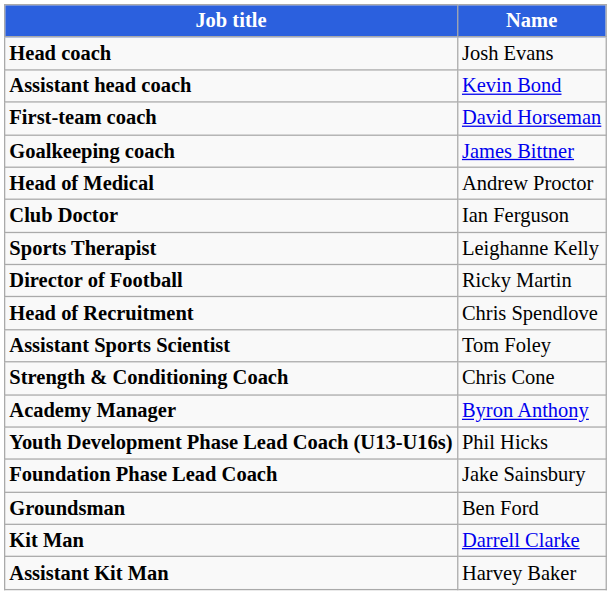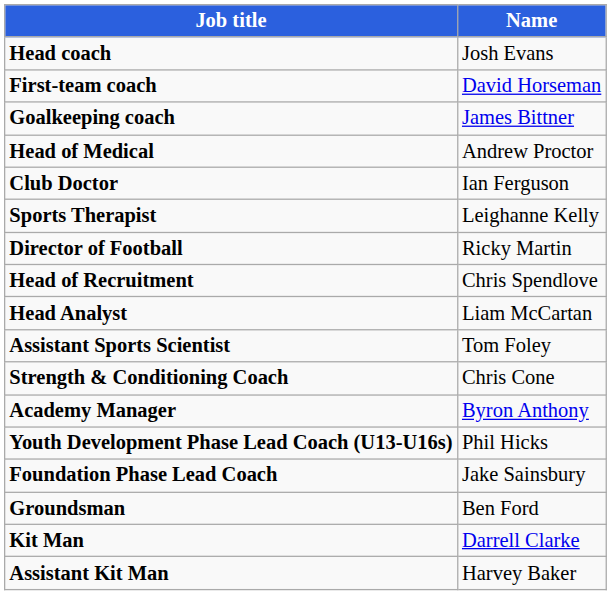 <table class="wikitable">
 <tr>
 <th style="background-color:#2B60DE; color:white;;" scope="col">Job title</th>
 <th style="background-color:#2B60DE; color:white;;" scope="col">Name</th>
 </tr>
 <tr>
 <td><strong>Head coach</strong></td>
 <td>Josh Evans</td>
-</tr>
-<tr>
-<td><strong>Assistant head coach</strong></td>
-<td><a href='#'>Kevin Bond</a></td>
 </tr>
 <tr>
 <td><strong>First-team coach</strong></td>
 <td><a href='#'>David Horseman</a></td>
 </tr>
 <tr>
 <td><strong>Goalkeeping coach</strong></td>
 <td><a href='#'>James Bittner</a></td>
 </tr>
 <tr>
 <td><strong>Head of Medical</strong></td>
 <td>Andrew Proctor</td>
 </tr>
 <tr>
 <td><strong>Club Doctor</strong></td>
 <td>Ian Ferguson</td>
 </tr>
 <tr>
 <td><strong>Sports Therapist</strong></td>
 <td>Leighanne Kelly</td>
 </tr>
 <tr>
 <td><strong>Director of Football</strong></td>
 <td>Ricky Martin</td>
 </tr>
 <tr>
 <td><strong>Head of Recruitment</strong></td>
 <td>Chris Spendlove</td>
+</tr>
+<tr>
+<td><strong>Head Analyst</strong></td>
+<td>Liam McCartan</td>
 </tr>
 <tr>
 <td><strong>Assistant Sports Scientist</strong></td>
 <td>Tom Foley</td>
 </tr>
 <tr>
 <td><strong>Strength & Conditioning Coach</strong></td>
 <td>Chris Cone</td>
 </tr>
 <tr>
 <td><strong>Academy Manager</strong></td>
 <td><a href='#'>Byron Anthony</a></td>
 </tr>
 <tr>
 <td><strong>Youth Development Phase Lead Coach (U13-U16s)</strong></td>
 <td>Phil Hicks</td>
 </tr>
 <tr>
 <td><strong>Foundation Phase Lead Coach</strong></td>
 <td>Jake Sainsbury</td>
 </tr>
 <tr>
 <td><strong>Groundsman</strong></td>
 <td>Ben Ford</td>
 </tr>
 <tr>
 <td><strong>Kit Man</strong></td>
 <td><a href='#'>Darrell Clarke</a></td>
 </tr>
 <tr>
 <td><strong>Assistant Kit Man</strong></td>
 <td>Harvey Baker</td>
 </tr>
 </table>
